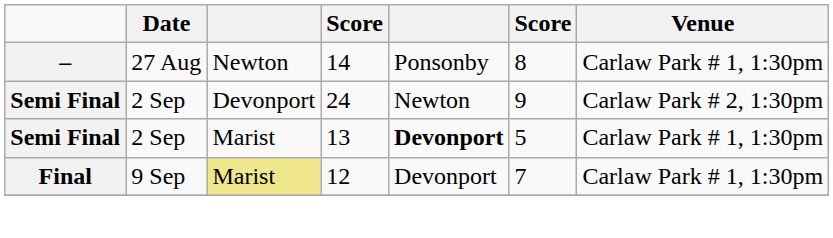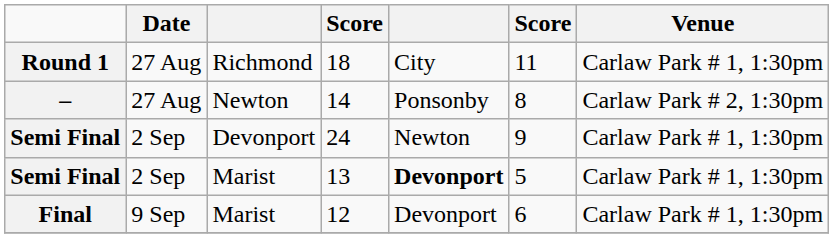 <table class="wikitable mw-collapsible">
 <tr>
 <td></td>
 <th scope="col">Date</th>
 <th scope="col"></th>
 <th scope="col">Score</th>
 <th scope="col"></th>
 <th scope="col">Score</th>
 <th scope="col">Venue</th>
 </tr>
 <tr>
+<th scope="row">Round 1</th>
+<td>27 Aug </td>
+<td>Richmond</td>
+<td>18</td>
+<td>City</td>
+<td>11</td>
+<td>Carlaw Park # 1, 1:30pm</td>
+</tr>
+<tr>
 <th scope="row">–</th>
 <td>27 Aug</td>
 <td>Newton</td>
 <td>14</td>
 <td>Ponsonby</td>
 <td>8</td>
-<td>Carlaw Park # 1, 1:30pm</td>
+<td>Carlaw Park # 2, 1:30pm</td>
 </tr>
 <tr>
 <th scope="row">Semi Final</th>
 <td>2 Sep </td>
 <td>Devonport</td>
 <td>24</td>
 <td>Newton</td>
 <td>9</td>
-<td>Carlaw Park # 2, 1:30pm</td>
+<td>Carlaw Park # 1, 1:30pm</td>
 </tr>
 <tr>
 <th scope="row">Semi Final</th>
 <td>2 Sep</td>
 <td>Marist</td>
 <td>13</td>
 <td><strong>Devonport</strong></td>
 <td>5</td>
 <td>Carlaw Park # 1, 1:30pm</td>
 </tr>
 <tr>
 <th scope="row">Final</th>
 <td>9 Sep </td>
-<td style="background: khaki;">Marist</td>
+<td>Marist</td>
 <td>12</td>
 <td>Devonport</td>
-<td>7</td>
+<td>6</td>
 <td>Carlaw Park # 1, 1:30pm</td>
 </tr>
 <tr>
 </tr>
 </table>
